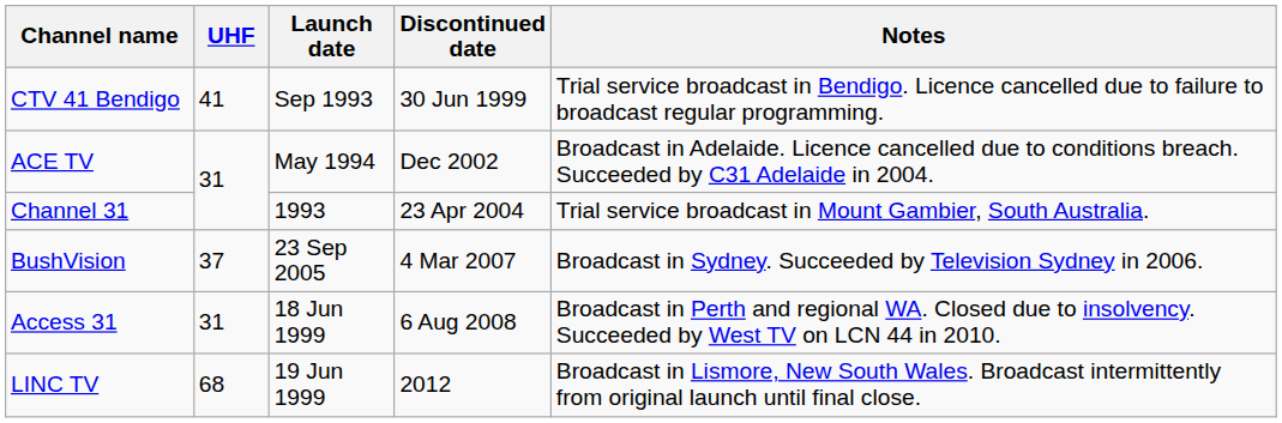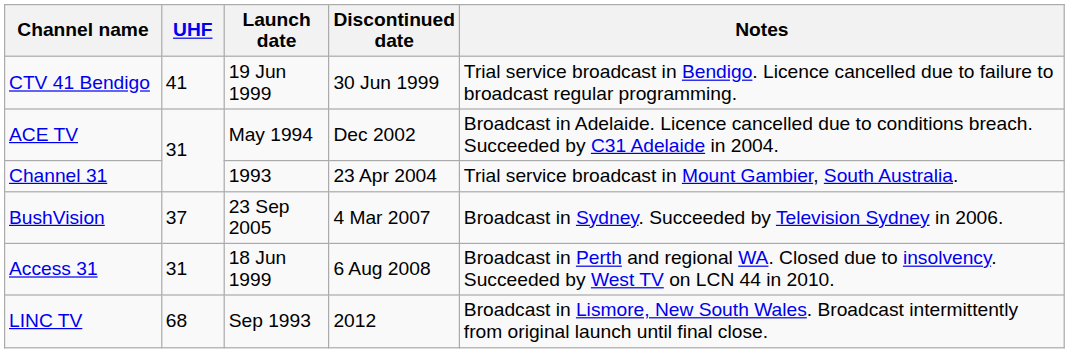 <table class="wikitable" width="100%">
 <tr>
 <th width="15%">Channel name</th>
 <th width="6%"><a href='#'>UHF</a></th>
 <th width="10%">Launch date</th>
 <th width="10%">Discontinued date</th>
 <th width="59%">Notes</th>
 </tr>
 <tr>
 <td><a href='#'>CTV 41 Bendigo</a></td>
 <td>41</td>
-<td>Sep 1993</td>
+<td>19 Jun 1999</td>
 <td>30 Jun 1999</td>
 <td>Trial service broadcast in <a href='#'>Bendigo</a>. Licence cancelled due to failure to broadcast regular programming.</td>
 </tr>
 <tr>
 <td><a href='#'>ACE TV</a></td>
 <td rowspan=2>31</td>
 <td>May 1994</td>
 <td>Dec 2002</td>
 <td>Broadcast in Adelaide. Licence cancelled due to conditions breach. Succeeded by <a href='#'>C31 Adelaide</a> in 2004.</td>
 </tr>
 <tr>
 <td><a href='#'>Channel 31</a></td>
 <td>1993</td>
 <td>23 Apr 2004</td>
 <td>Trial service broadcast in <a href='#'>Mount Gambier</a>, <a href='#'>South Australia</a>.</td>
 </tr>
 <tr>
 <td><a href='#'>BushVision</a></td>
 <td>37</td>
 <td>23 Sep 2005</td>
 <td>4 Mar 2007</td>
 <td>Broadcast in <a href='#'>Sydney</a>. Succeeded by <a href='#'>Television Sydney</a> in 2006.</td>
 </tr>
 <tr>
 <td><a href='#'>Access 31</a></td>
 <td>31</td>
 <td>18 Jun 1999</td>
 <td>6 Aug 2008</td>
 <td>Broadcast in <a href='#'>Perth</a> and regional <a href='#'>WA</a>. Closed due to <a href='#'>insolvency</a>. Succeeded by <a href='#'>West TV</a> on LCN 44 in 2010.</td>
 </tr>
 <tr>
 <td><a href='#'>LINC TV</a></td>
 <td>68</td>
-<td>19 Jun 1999</td>
+<td>Sep 1993</td>
 <td>2012</td>
 <td>Broadcast in <a href='#'>Lismore, New South Wales</a>. Broadcast intermittently from original launch until final close.</td>
 </tr>
 </table>
